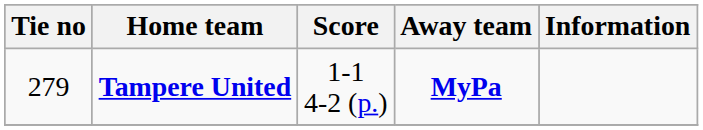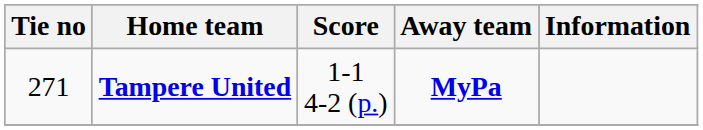 <table class="wikitable" style="text-align:center">
 <tr>
 <th style= width="40px">Tie no</th>
 <th style= width="150px">Home team</th>
 <th style= width="60px">Score</th>
 <th style= width="150px">Away team</th>
 <th style= width="30px">Information</th>
 </tr>
 <tr>
-<td>279</td>
+<td>271</td>
 <td><strong><a href='#'>Tampere United</a></strong></td>
 <td>1-1<br> 4-2 (<a href='#'>p.</a>)</td>
 <td><strong><a href='#'>MyPa</a></strong></td>
 <td></td>
 </tr>
 <tr>
 </tr>
 </table>
